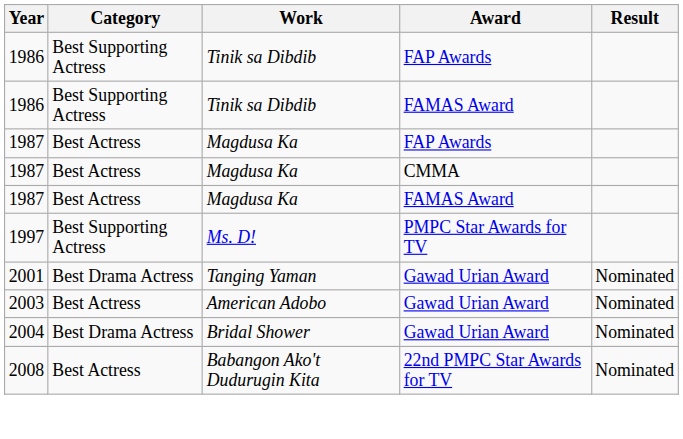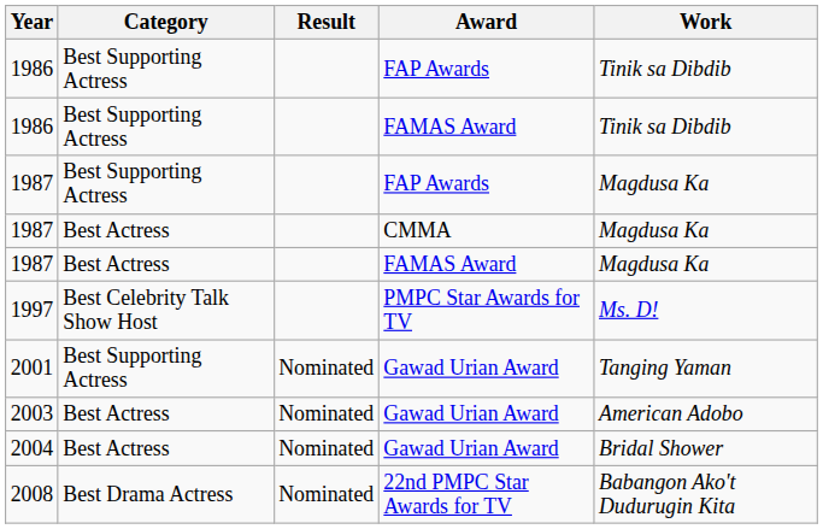 <table class="wikitable">
 <tr>
 <th>Year</th>
 <th>Category</th>
+<th>Result</th>
+<th>Award</th>
 <th>Work</th>
-<th>Award</th>
-<th>Result</th>
 </tr>
 <tr>
 <td>1986</td>
 <td>Best Supporting Actress</td>
+<td></td>
+<td><a href='#'>FAP Awards</a></td>
 <td><em>Tinik sa Dibdib</em></td>
-<td><a href='#'>FAP Awards</a></td>
-<td></td>
 </tr>
 <tr>
 <td>1986</td>
 <td>Best Supporting Actress</td>
+<td></td>
+<td><a href='#'>FAMAS Award</a></td>
 <td><em>Tinik sa Dibdib</em></td>
-<td><a href='#'>FAMAS Award</a></td>
+</tr>
+<tr>
+<td>1987</td>
+<td>Best Supporting Actress</td>
 <td></td>
+<td><a href='#'>FAP Awards</a></td>
+<td><em>Magdusa Ka</em></td>
 </tr>
 <tr>
 <td>1987</td>
 <td>Best Actress</td>
+<td></td>
+<td>CMMA</td>
 <td><em>Magdusa Ka</em></td>
-<td><a href='#'>FAP Awards</a></td>
-<td></td>
 </tr>
 <tr>
 <td>1987</td>
 <td>Best Actress</td>
+<td></td>
+<td><a href='#'>FAMAS Award</a></td>
 <td><em>Magdusa Ka</em></td>
-<td>CMMA</td>
-<td></td>
-</tr>
-<tr>
-<td>1987</td>
-<td>Best Actress</td>
-<td><em>Magdusa Ka</em></td>
-<td><a href='#'>FAMAS Award</a></td>
-<td></td>
 </tr>
 <tr>
 <td>1997</td>
-<td>Best Supporting Actress</td>
+<td>Best Celebrity Talk Show Host</td>
+<td></td>
+<td><a href='#'>PMPC Star Awards for TV</a></td>
 <td><em><a href='#'>Ms. D!</a></em></td>
-<td><a href='#'>PMPC Star Awards for TV</a></td>
-<td></td>
 </tr>
 <tr>
 <td>2001</td>
-<td>Best Drama Actress</td>
+<td>Best Supporting Actress</td>
+<td>Nominated</td>
+<td><a href='#'>Gawad Urian Award</a></td>
 <td><em>Tanging Yaman</em></td>
-<td><a href='#'>Gawad Urian Award</a></td>
-<td>Nominated</td>
 </tr>
 <tr>
 <td>2003</td>
 <td>Best Actress</td>
+<td>Nominated</td>
+<td><a href='#'>Gawad Urian Award</a></td>
 <td><em>American Adobo</em></td>
-<td><a href='#'>Gawad Urian Award</a></td>
-<td>Nominated</td>
 </tr>
 <tr>
 <td>2004</td>
-<td>Best Drama Actress</td>
+<td>Best Actress</td>
+<td>Nominated</td>
+<td><a href='#'>Gawad Urian Award</a></td>
 <td><em>Bridal Shower</em></td>
-<td><a href='#'>Gawad Urian Award</a></td>
-<td>Nominated</td>
 </tr>
 <tr>
 <td>2008</td>
-<td>Best Actress</td>
+<td>Best Drama Actress</td>
+<td>Nominated</td>
+<td><a href='#'>22nd PMPC Star Awards for TV</a></td>
 <td><em>Babangon Ako't Dudurugin Kita</em></td>
-<td><a href='#'>22nd PMPC Star Awards for TV</a></td>
-<td>Nominated</td>
 </tr>
 </table>
